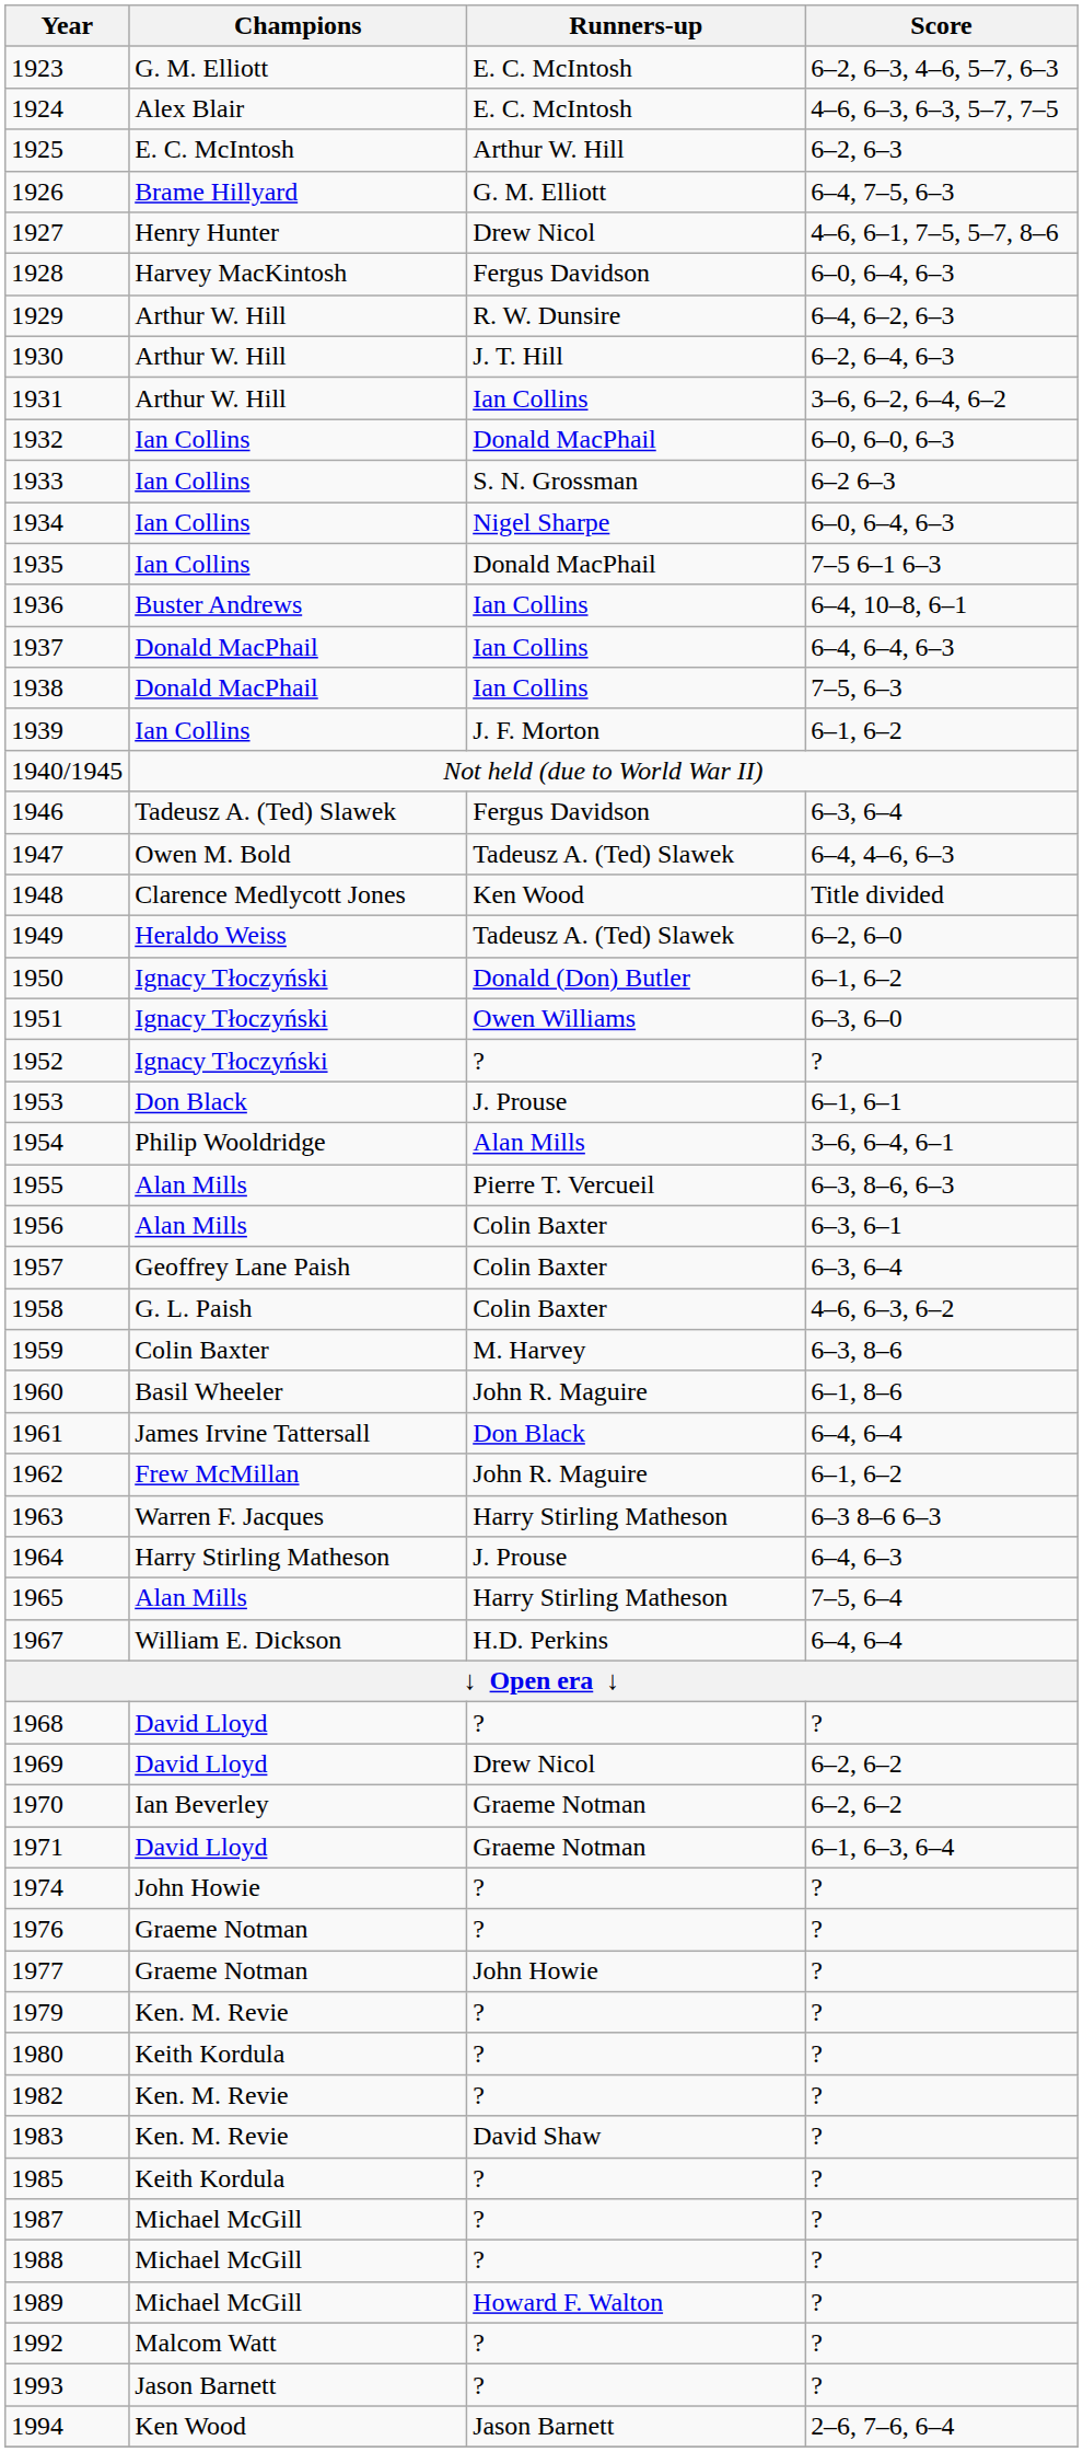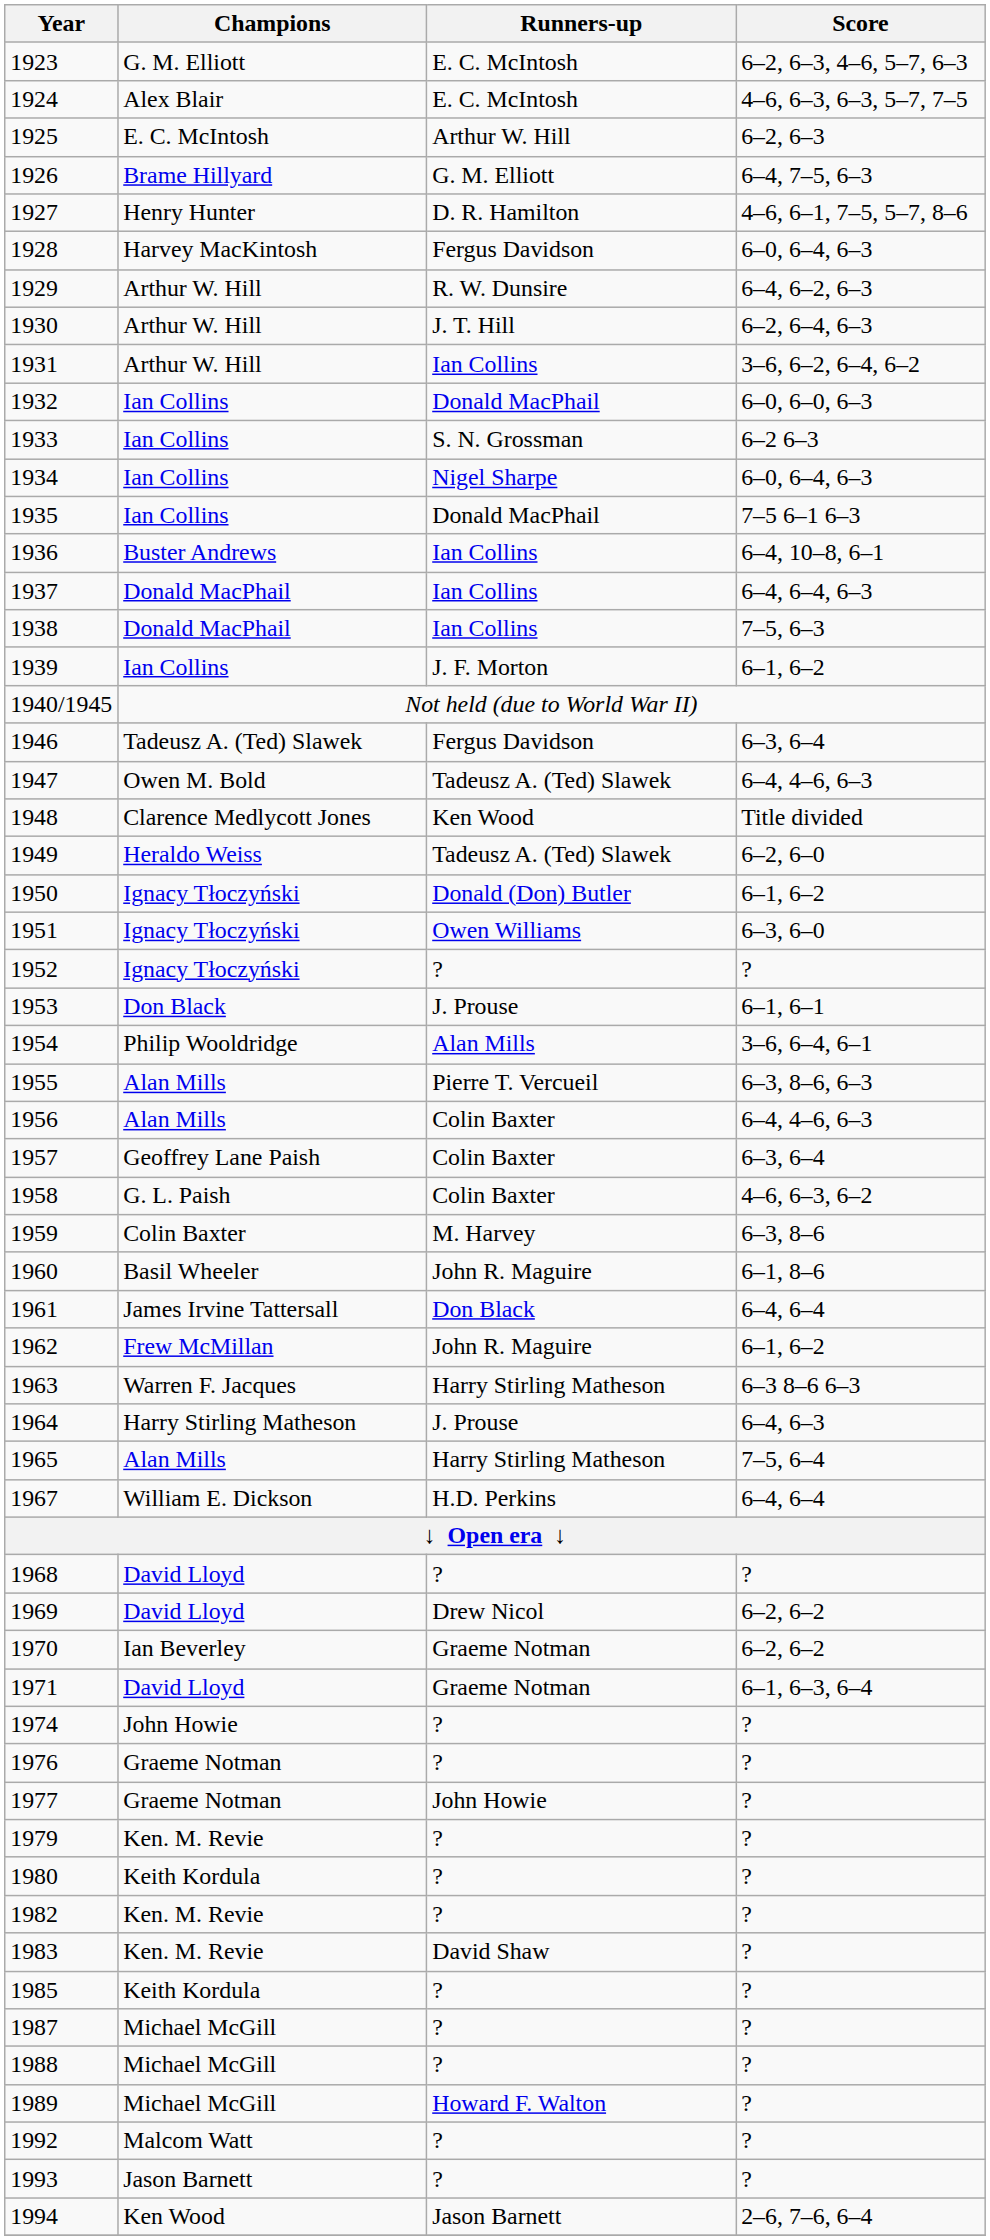 <table class="wikitable">
 <tr>
 <th style="width:60px;">Year</th>
 <th style="width:200px;">Champions</th>
 <th style="width:200px;">Runners-up</th>
 <th style="width:160px;">Score</th>
 </tr>
 <tr>
 <td>1923 </td>
 <td> G. M. Elliott</td>
 <td> E. C. McIntosh</td>
 <td>6–2, 6–3, 4–6, 5–7, 6–3</td>
 </tr>
 <tr>
 <td>1924 </td>
 <td> Alex Blair</td>
 <td> E. C. McIntosh</td>
 <td>4–6, 6–3, 6–3, 5–7, 7–5</td>
 </tr>
 <tr>
 <td>1925</td>
 <td> E. C. McIntosh</td>
 <td> Arthur W. Hill</td>
 <td>6–2, 6–3</td>
 </tr>
 <tr>
 <td>1926 </td>
 <td> <a href='#'>Brame Hillyard</a></td>
 <td> G. M. Elliott</td>
 <td>6–4, 7–5, 6–3</td>
 </tr>
 <tr>
 <td>1927</td>
 <td> Henry Hunter</td>
-<td> Drew Nicol</td>
+<td> D. R. Hamilton</td>
 <td>4–6, 6–1, 7–5, 5–7, 8–6</td>
 </tr>
 <tr>
 <td>1928 </td>
 <td>  Harvey MacKintosh</td>
 <td> Fergus Davidson</td>
 <td>6–0, 6–4, 6–3</td>
 </tr>
 <tr>
 <td>1929</td>
 <td> Arthur W. Hill</td>
 <td> R. W. Dunsire</td>
 <td>6–4, 6–2, 6–3</td>
 </tr>
 <tr>
 <td>1930</td>
 <td> Arthur W. Hill</td>
 <td> J. T. Hill</td>
 <td>6–2, 6–4, 6–3</td>
 </tr>
 <tr>
 <td>1931 </td>
 <td> Arthur W. Hill</td>
 <td> <a href='#'>Ian Collins</a></td>
 <td>3–6, 6–2, 6–4, 6–2</td>
 </tr>
 <tr>
 <td>1932 </td>
 <td> <a href='#'>Ian Collins</a></td>
 <td> <a href='#'>Donald MacPhail</a></td>
 <td>6–0, 6–0, 6–3</td>
 </tr>
 <tr>
 <td>1933</td>
 <td> <a href='#'>Ian Collins</a></td>
 <td> S. N. Grossman</td>
 <td>6–2 6–3</td>
 </tr>
 <tr>
 <td>1934</td>
 <td> <a href='#'>Ian Collins</a></td>
 <td> <a href='#'>Nigel Sharpe</a></td>
 <td>6–0, 6–4, 6–3</td>
 </tr>
 <tr>
 <td>1935 </td>
 <td> <a href='#'>Ian Collins</a></td>
 <td> Donald MacPhail</td>
 <td>7–5 6–1 6–3</td>
 </tr>
 <tr>
 <td>1936 </td>
 <td> <a href='#'>Buster Andrews</a></td>
 <td> <a href='#'>Ian Collins</a></td>
 <td>6–4, 10–8, 6–1</td>
 </tr>
 <tr>
 <td>1937 </td>
 <td> <a href='#'>Donald MacPhail</a></td>
 <td> <a href='#'>Ian Collins</a></td>
 <td>6–4, 6–4, 6–3</td>
 </tr>
 <tr>
 <td>1938 </td>
 <td> <a href='#'>Donald MacPhail</a></td>
 <td> <a href='#'>Ian Collins</a></td>
 <td>7–5, 6–3</td>
 </tr>
 <tr>
 <td>1939 </td>
 <td> <a href='#'>Ian Collins</a></td>
 <td> J. F. Morton</td>
 <td>6–1, 6–2</td>
 </tr>
 <tr>
 <td>1940/1945</td>
 <td colspan=4 align=center><em>Not held (due to World War II)</em></td>
 </tr>
 <tr>
 <td>1946 </td>
 <td> Tadeusz A. (Ted) Slawek</td>
 <td> Fergus Davidson</td>
 <td>6–3, 6–4</td>
 </tr>
 <tr>
 <td>1947 </td>
 <td> Owen M. Bold</td>
 <td> Tadeusz A. (Ted) Slawek</td>
 <td>6–4, 4–6, 6–3</td>
 </tr>
 <tr>
 <td>1948 </td>
 <td> Clarence Medlycott Jones</td>
 <td> Ken Wood </td>
 <td>Title divided</td>
 </tr>
 <tr>
 <td>1949</td>
 <td> <a href='#'>Heraldo Weiss</a></td>
 <td> Tadeusz A. (Ted) Slawek</td>
 <td>6–2, 6–0</td>
 </tr>
 <tr>
 <td>1950 </td>
 <td> <a href='#'>Ignacy Tłoczyński</a></td>
 <td> <a href='#'>Donald (Don) Butler</a></td>
 <td>6–1, 6–2</td>
 </tr>
 <tr>
 <td>1951 </td>
 <td> <a href='#'>Ignacy Tłoczyński</a></td>
 <td> <a href='#'>Owen Williams</a></td>
 <td>6–3, 6–0</td>
 </tr>
 <tr>
 <td>1952 </td>
 <td> <a href='#'>Ignacy Tłoczyński</a></td>
 <td>?</td>
 <td>?</td>
 </tr>
 <tr>
 <td>1953 </td>
 <td> <a href='#'>Don Black</a></td>
 <td> J. Prouse</td>
 <td>6–1, 6–1</td>
 </tr>
 <tr>
 <td>1954 </td>
 <td> Philip Wooldridge</td>
 <td> <a href='#'>Alan Mills</a></td>
 <td>3–6, 6–4, 6–1</td>
 </tr>
 <tr>
 <td>1955</td>
 <td> <a href='#'>Alan Mills</a></td>
 <td> Pierre T. Vercueil</td>
 <td>6–3, 8–6, 6–3</td>
 </tr>
 <tr>
 <td>1956</td>
 <td> <a href='#'>Alan Mills</a></td>
 <td> Colin Baxter</td>
-<td>6–3, 6–1</td>
+<td>6–4, 4–6, 6–3</td>
 </tr>
 <tr>
 <td>1957 </td>
 <td> Geoffrey Lane Paish</td>
 <td> Colin Baxter</td>
 <td>6–3, 6–4</td>
 </tr>
 <tr>
 <td>1958 </td>
 <td> G. L. Paish</td>
 <td> Colin Baxter</td>
 <td>4–6, 6–3, 6–2</td>
 </tr>
 <tr>
 <td>1959</td>
 <td> Colin Baxter</td>
 <td> M. Harvey</td>
 <td>6–3, 8–6</td>
 </tr>
 <tr>
 <td>1960</td>
 <td> Basil Wheeler</td>
 <td> John R. Maguire</td>
 <td>6–1, 8–6</td>
 </tr>
 <tr>
 <td>1961</td>
 <td> James Irvine Tattersall</td>
 <td> <a href='#'>Don Black</a></td>
 <td>6–4, 6–4</td>
 </tr>
 <tr>
 <td>1962</td>
 <td> <a href='#'>Frew McMillan</a></td>
 <td> John R. Maguire</td>
 <td>6–1, 6–2</td>
 </tr>
 <tr>
 <td>1963 </td>
 <td> Warren F. Jacques</td>
 <td> Harry Stirling Matheson</td>
 <td>6–3 8–6 6–3</td>
 </tr>
 <tr>
 <td>1964</td>
 <td> Harry Stirling Matheson</td>
 <td> J. Prouse</td>
 <td>6–4, 6–3</td>
 </tr>
 <tr>
 <td>1965</td>
 <td> <a href='#'>Alan Mills</a></td>
 <td> Harry Stirling Matheson</td>
 <td>7–5, 6–4</td>
 </tr>
 <tr>
 <td>1967 </td>
 <td> William E. Dickson</td>
 <td> H.D. Perkins</td>
 <td>6–4, 6–4</td>
 </tr>
 <tr>
 <th colspan=4 align=center>↓  <a href='#'>Open era</a>  ↓</th>
 </tr>
 <tr>
 <td>1968 </td>
 <td> <a href='#'>David Lloyd</a></td>
 <td>?</td>
 <td>?</td>
 </tr>
 <tr>
 <td>1969 </td>
 <td> <a href='#'>David Lloyd</a></td>
 <td> Drew Nicol</td>
 <td>6–2, 6–2</td>
 </tr>
 <tr>
 <td>1970 </td>
 <td> Ian Beverley</td>
 <td> Graeme Notman</td>
 <td>6–2, 6–2</td>
 </tr>
 <tr>
 <td>1971 </td>
 <td> <a href='#'>David Lloyd</a></td>
 <td> Graeme Notman</td>
 <td>6–1, 6–3, 6–4</td>
 </tr>
 <tr>
 <td>1974 </td>
 <td> John Howie</td>
 <td>?</td>
 <td>?</td>
 </tr>
 <tr>
 <td>1976 </td>
 <td> Graeme Notman</td>
 <td>?</td>
 <td>?</td>
 </tr>
 <tr>
 <td>1977 </td>
 <td> Graeme Notman </td>
 <td> John Howie </td>
 <td>?</td>
 </tr>
 <tr>
 <td>1979 </td>
 <td> Ken. M. Revie</td>
 <td>?</td>
 <td>?</td>
 </tr>
 <tr>
 <td>1980</td>
 <td> Keith Kordula</td>
 <td>?</td>
 <td>?</td>
 </tr>
 <tr>
 <td>1982 </td>
 <td> Ken. M. Revie</td>
 <td>?</td>
 <td>?</td>
 </tr>
 <tr>
 <td>1983 </td>
 <td> Ken. M. Revie</td>
 <td> David Shaw</td>
 <td>?</td>
 </tr>
 <tr>
 <td>1985 </td>
 <td> Keith Kordula</td>
 <td>?</td>
 <td>?</td>
 </tr>
 <tr>
 <td>1987</td>
 <td> Michael McGill</td>
 <td>?</td>
 <td>?</td>
 </tr>
 <tr>
 <td>1988 </td>
 <td> Michael McGill</td>
 <td>?</td>
 <td>?</td>
 </tr>
 <tr>
 <td>1989</td>
 <td> Michael McGill </td>
 <td> <a href='#'>Howard F. Walton</a></td>
 <td>?</td>
 </tr>
 <tr>
 <td>1992 </td>
 <td> Malcom Watt</td>
 <td>?</td>
 <td>?</td>
 </tr>
 <tr>
 <td>1993 </td>
 <td> Jason Barnett</td>
 <td>?</td>
 <td>?</td>
 </tr>
 <tr>
 <td>1994 </td>
 <td> Ken Wood</td>
 <td> Jason Barnett</td>
 <td>2–6, 7–6, 6–4</td>
 </tr>
 <tr>
 </tr>
 </table>
